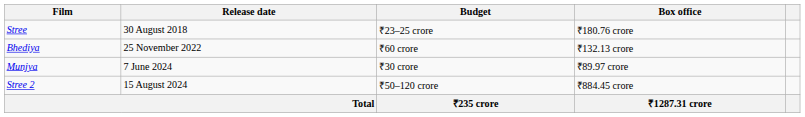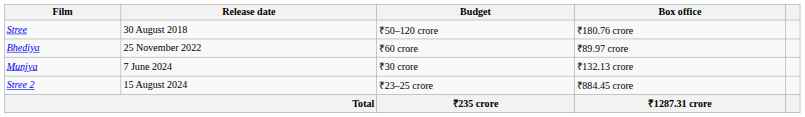 <table class="wikitable" style="width:100%;">
 <tr>
 <th>Film</th>
 <th>Release date</th>
 <th>Budget</th>
 <th>Box office</th>
 <th></th>
 </tr>
 <tr>
 <td><em><a href='#'>Stree</a></em></td>
 <td>30 August 2018</td>
-<td>₹23–25 crore</td>
+<td>₹50–120 crore</td>
 <td>₹180.76 crore</td>
 <td style="text-align:centr;"></td>
 </tr>
 <tr>
 <td><em><a href='#'>Bhediya</a></em></td>
 <td>25 November 2022</td>
 <td>₹60 crore</td>
-<td>₹132.13 crore</td>
+<td>₹89.97 crore</td>
 <td style="text-align:centr;"></td>
 </tr>
 <tr>
 <td><em><a href='#'>Munjya</a></em></td>
 <td>7 June 2024</td>
 <td>₹30 crore</td>
-<td>₹89.97 crore</td>
+<td>₹132.13 crore</td>
 <td style="text-align:centr;"></td>
 </tr>
 <tr>
 <td><em><a href='#'>Stree 2</a></em></td>
 <td>15 August 2024</td>
-<td>₹50–120 crore</td>
+<td>₹23–25 crore</td>
 <td>₹884.45 crore</td>
 <td></td>
 </tr>
 <tr>
 <th colspan="2" style="text-align:right;">Total</th>
 <th>₹235 crore</th>
 <th>₹1287.31 crore</th>
 <th></th>
 </tr>
 </table>
